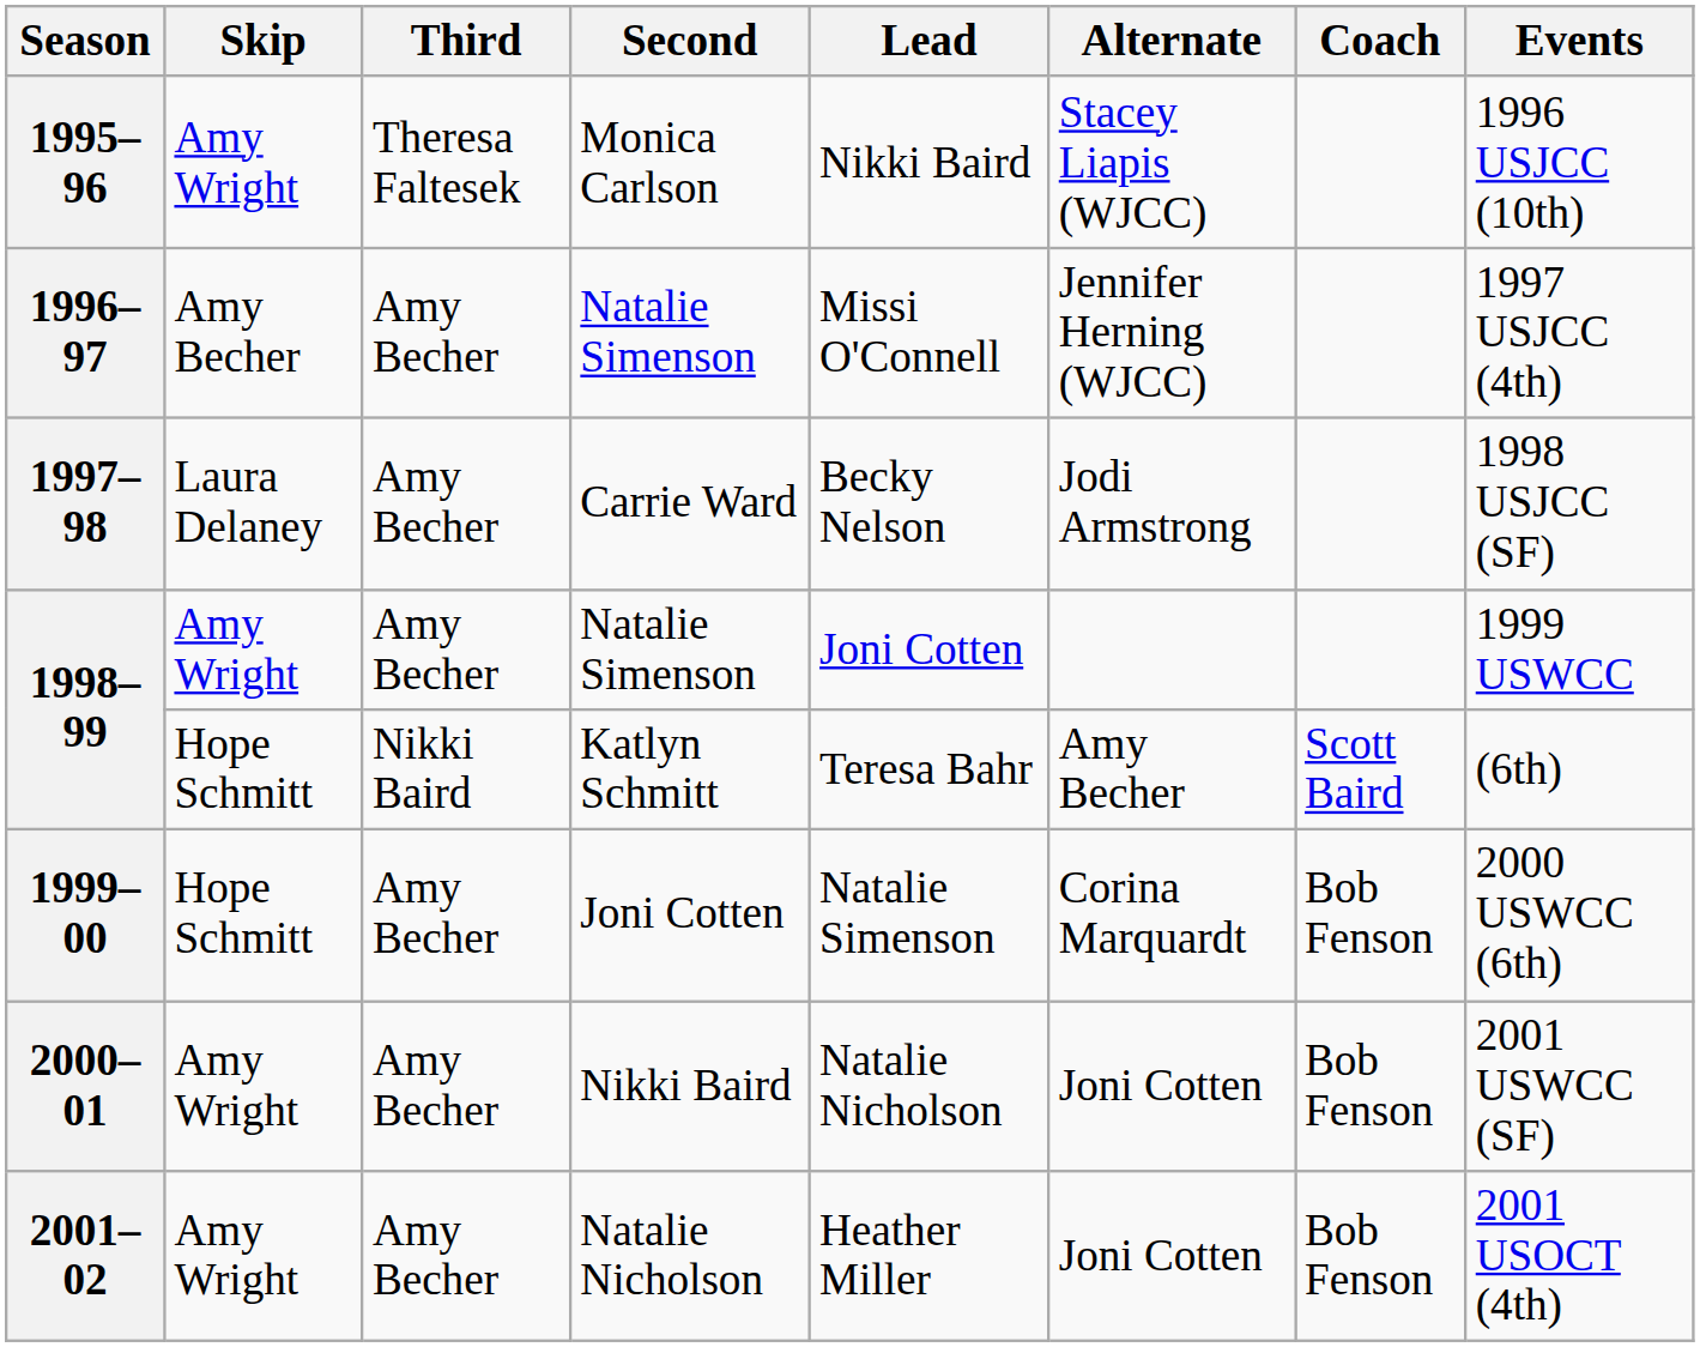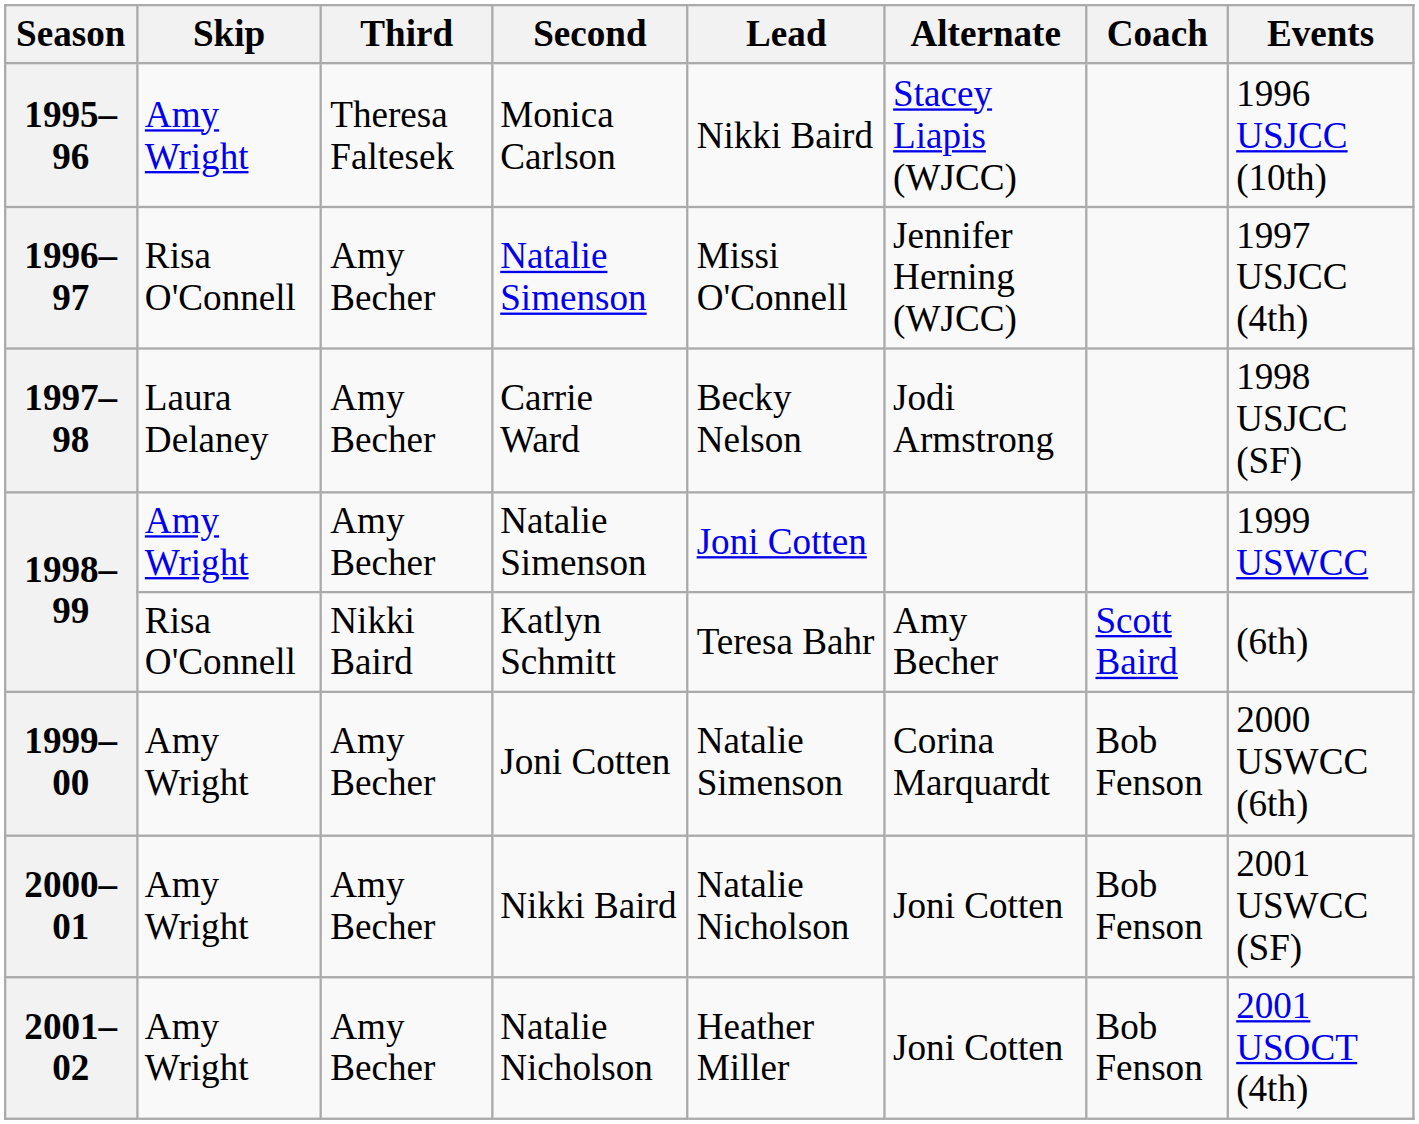 <table class="wikitable">
 <tr>
 <th scope="col">Season</th>
 <th scope="col">Skip</th>
 <th scope="col">Third</th>
 <th scope="col">Second</th>
 <th scope="col">Lead</th>
 <th scope="col">Alternate</th>
 <th scope="col">Coach</th>
 <th scope="col">Events</th>
 </tr>
 <tr>
 <th scope="row">1995–96</th>
 <td><a href='#'>Amy Wright</a></td>
 <td>Theresa Faltesek</td>
 <td>Monica Carlson</td>
 <td>Nikki Baird</td>
 <td><a href='#'>Stacey Liapis</a><br>(WJCC)</td>
 <td></td>
 <td>1996 <a href='#'>USJCC</a> <br> (10th)</td>
 </tr>
 <tr>
 <th scope="row">1996–97</th>
-<td>Amy Becher</td>
+<td>Risa O'Connell</td>
 <td>Amy Becher</td>
 <td><a href='#'>Natalie Simenson</a></td>
 <td>Missi O'Connell</td>
 <td>Jennifer Herning<br>(WJCC)</td>
 <td></td>
 <td>1997 USJCC <br> (4th)</td>
 </tr>
 <tr>
 <th scope="row">1997–98</th>
 <td>Laura Delaney</td>
 <td>Amy Becher</td>
 <td>Carrie Ward</td>
 <td>Becky Nelson</td>
 <td>Jodi Armstrong</td>
 <td></td>
 <td>1998 USJCC (SF)</td>
 </tr>
 <tr>
 <th scope="row" rowspan=2>1998–99</th>
 <td><a href='#'>Amy Wright</a></td>
 <td>Amy Becher</td>
 <td>Natalie Simenson</td>
 <td><a href='#'>Joni Cotten</a></td>
 <td></td>
 <td></td>
 <td>1999 <a href='#'>USWCC</a> </td>
 </tr>
 <tr>
-<td>Hope Schmitt</td>
+<td>Risa O'Connell</td>
 <td>Nikki Baird</td>
 <td>Katlyn Schmitt</td>
 <td>Teresa Bahr</td>
 <td>Amy Becher</td>
 <td><a href='#'>Scott Baird</a></td>
 <td> (6th)</td>
 </tr>
 <tr>
 <th scope="row">1999–00</th>
-<td>Hope Schmitt</td>
+<td>Amy Wright</td>
 <td>Amy Becher</td>
 <td>Joni Cotten</td>
 <td>Natalie Simenson</td>
 <td>Corina Marquardt</td>
 <td>Bob Fenson</td>
 <td>2000 USWCC <br> (6th)</td>
 </tr>
 <tr>
 <th scope="row">2000–01</th>
 <td>Amy Wright</td>
 <td>Amy Becher</td>
 <td>Nikki Baird</td>
 <td>Natalie Nicholson</td>
 <td>Joni Cotten</td>
 <td>Bob Fenson</td>
 <td>2001 USWCC (SF)</td>
 </tr>
 <tr>
 <th scope="row">2001–02</th>
 <td>Amy Wright</td>
 <td>Amy Becher</td>
 <td>Natalie Nicholson</td>
 <td>Heather Miller</td>
 <td>Joni Cotten</td>
 <td>Bob Fenson</td>
 <td><a href='#'>2001 USOCT</a> (4th)</td>
 </tr>
 </table>
